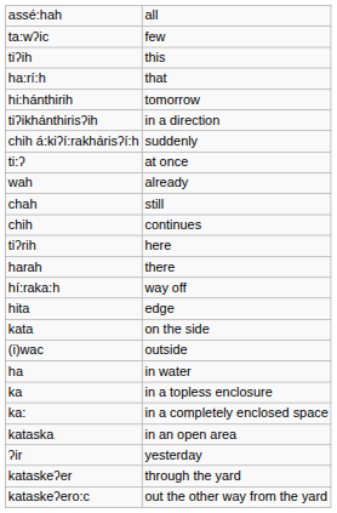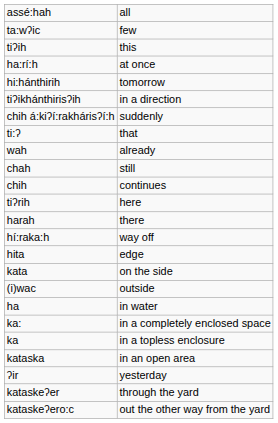 <table class="wikitable">
 <tr>
 <td>assé:hah</td>
 <td>all</td>
 </tr>
 <tr>
 <td>ta:wʔic</td>
 <td>few</td>
 </tr>
 <tr>
 <td>tiʔih</td>
 <td>this</td>
 </tr>
 <tr>
 <td>ha:rí:h</td>
-<td>that</td>
+<td>at once</td>
 </tr>
 <tr>
 <td>hi:hánthirih</td>
 <td>tomorrow</td>
 </tr>
 <tr>
 <td>tiʔikhánthirisʔih</td>
 <td>in a direction</td>
 </tr>
 <tr>
 <td>chih á:kiʔí:rakhárisʔí:h</td>
 <td>suddenly</td>
 </tr>
 <tr>
 <td>ti:ʔ</td>
-<td>at once</td>
+<td>that</td>
 </tr>
 <tr>
 <td>wah</td>
 <td>already</td>
 </tr>
 <tr>
 <td>chah</td>
 <td>still</td>
 </tr>
 <tr>
 <td>chih</td>
 <td>continues</td>
 </tr>
 <tr>
 <td>tiʔrih</td>
 <td>here</td>
 </tr>
 <tr>
 <td>harah</td>
 <td>there</td>
 </tr>
 <tr>
 <td>hí:raka:h</td>
 <td>way off</td>
 </tr>
 <tr>
 <td>hita</td>
 <td>edge</td>
 </tr>
 <tr>
 <td>kata</td>
 <td>on the side</td>
 </tr>
 <tr>
 <td>(i)wac</td>
 <td>outside</td>
 </tr>
 <tr>
 <td>ha</td>
 <td>in water</td>
 </tr>
 <tr>
+<td>ka:</td>
+<td>in a completely enclosed space</td>
+</tr>
+<tr>
 <td>ka</td>
 <td>in a topless enclosure</td>
-</tr>
-<tr>
-<td>ka:</td>
-<td>in a completely enclosed space</td>
 </tr>
 <tr>
 <td>kataska</td>
 <td>in an open area</td>
 </tr>
 <tr>
 <td>ʔir</td>
 <td>yesterday</td>
 </tr>
 <tr>
 <td>kataskeʔer</td>
 <td>through the yard</td>
 </tr>
 <tr>
 <td>kataskeʔero:c</td>
 <td>out the other way from the yard</td>
 </tr>
 </table>
